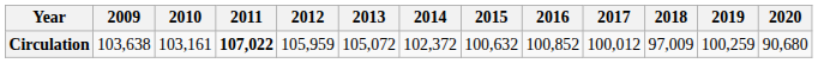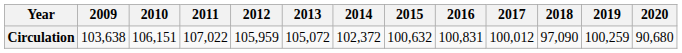 <table class="wikitable">
 <tr>
 <th>Year</th>
 <th>2009</th>
 <th>2010</th>
 <th>2011</th>
 <th>2012</th>
 <th>2013</th>
 <th>2014</th>
 <th>2015</th>
 <th>2016</th>
 <th>2017</th>
 <th>2018</th>
 <th>2019</th>
 <th>2020</th>
 </tr>
 <tr>
 <th>Circulation</th>
 <td>103,638</td>
-<td>103,161</td>
-<td><strong>107,022</strong></td>
+<td>106,151</td>
+<td>107,022</td>
 <td>105,959</td>
 <td>105,072</td>
 <td>102,372</td>
 <td>100,632</td>
-<td>100,852</td>
+<td>100,831</td>
 <td>100,012</td>
-<td>97,009</td>
+<td>97,090</td>
 <td>100,259</td>
 <td>90,680</td>
 </tr>
 </table>
